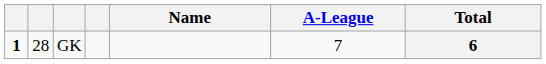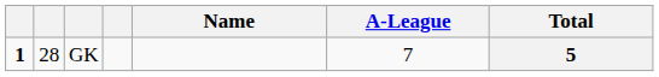 <table class="wikitable" style="text-align:center">
 <tr>
 <th width=15></th>
 <th width=15></th>
 <th width=15></th>
 <th width=15></th>
 <th width=145>Name</th>
 <th width=120><a href='#'>A-League</a></th>
 <th width=120>Total</th>
 </tr>
 <tr>
 <td><strong>1</strong></td>
 <td>28</td>
 <td>GK</td>
 <td></td>
 <td align="left"></td>
 <td>7</td>
-<th>6</th>
+<th>5</th>
 </tr>
 </table>
